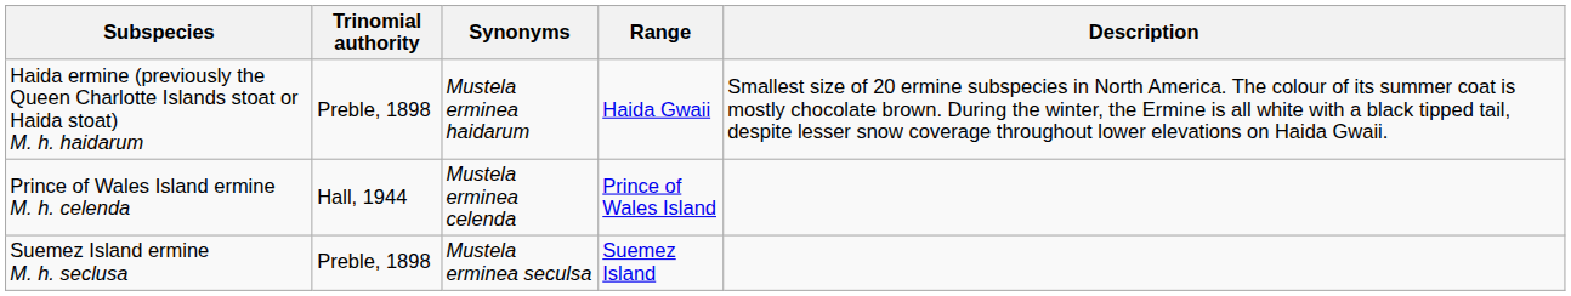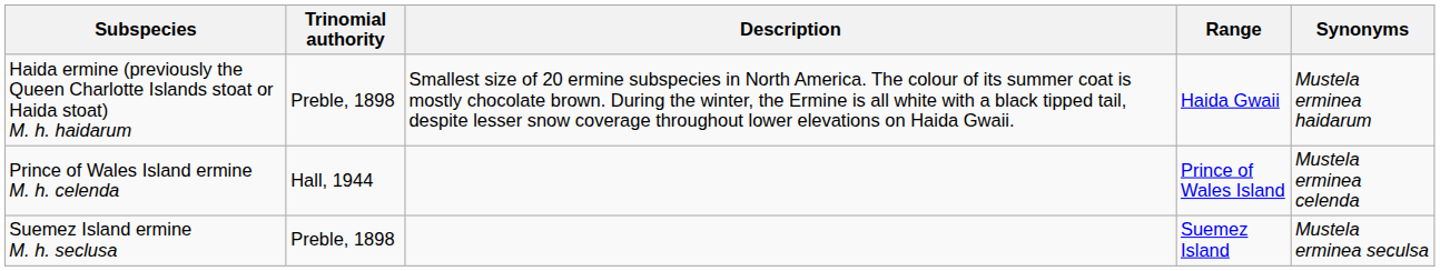 <table class="wikitable">
 <tr>
 <th>Subspecies</th>
 <th>Trinomial authority</th>
+<th>Description</th>
+<th>Range</th>
 <th>Synonyms</th>
-<th>Range</th>
-<th>Description</th>
 </tr>
 <tr>
 <td>Haida ermine (previously the Queen Charlotte Islands stoat or Haida stoat)<br><em>M. h. haidarum</em></td>
 <td>Preble, 1898</td>
+<td>Smallest size of 20 ermine subspecies in North America. The colour of its summer coat is mostly chocolate brown. During the winter, the Ermine is all white with a black tipped tail, despite lesser snow coverage throughout lower elevations on Haida Gwaii.</td>
+<td><a href='#'>Haida Gwaii</a></td>
 <td><em>Mustela erminea haidarum</em></td>
-<td><a href='#'>Haida Gwaii</a></td>
-<td>Smallest size of 20 ermine subspecies in North America. The colour of its summer coat is mostly chocolate brown. During the winter, the Ermine is all white with a black tipped tail, despite lesser snow coverage throughout lower elevations on Haida Gwaii.</td>
 </tr>
 <tr>
 <td>Prince of Wales Island ermine<br><em>M. h. celenda</em></td>
 <td>Hall, 1944</td>
+<td></td>
+<td><a href='#'>Prince of Wales Island</a></td>
 <td><em>Mustela erminea celenda</em></td>
-<td><a href='#'>Prince of Wales Island</a></td>
-<td></td>
 </tr>
 <tr>
 <td>Suemez Island ermine<br><em>M. h. seclusa</em></td>
 <td>Preble, 1898</td>
+<td></td>
+<td><a href='#'>Suemez Island</a></td>
 <td><em>Mustela erminea seculsa</em></td>
-<td><a href='#'>Suemez Island</a></td>
-<td></td>
 </tr>
 </table>
